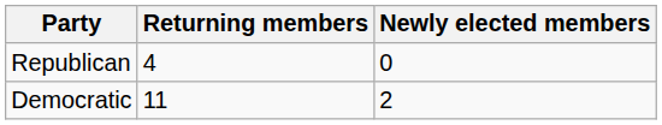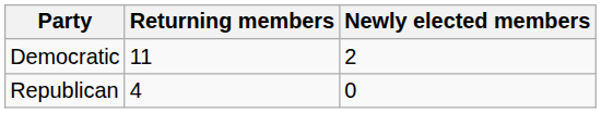 <table class="wikitable">
 <tr>
 <th>Party</th>
 <th>Returning members</th>
 <th>Newly elected members</th>
 </tr>
 <tr>
+<td>Democratic</td>
+<td>11</td>
+<td>2</td>
+</tr>
+<tr>
 <td>Republican</td>
 <td>4</td>
 <td>0</td>
 </tr>
-<tr>
-<td>Democratic</td>
-<td>11</td>
-<td>2</td>
-</tr>
 </table>
